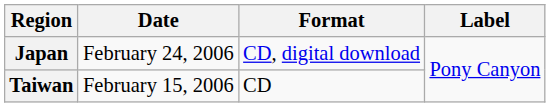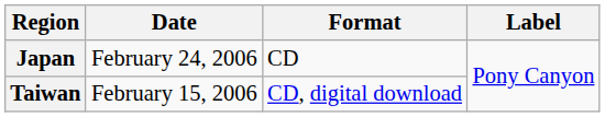 <table class="wikitable plainrowheaders">
 <tr>
 <th scope="col">Region</th>
 <th scope="col">Date</th>
 <th scope="col">Format</th>
 <th scope="col">Label</th>
 </tr>
 <tr>
 <th scope="row">Japan</th>
 <td>February 24, 2006</td>
-<td><a href='#'>CD</a>, <a href='#'>digital download</a></td>
+<td>CD</td>
 <td rowspan="2"><a href='#'>Pony Canyon</a></td>
 </tr>
 <tr>
 <th scope="row">Taiwan</th>
 <td>February 15, 2006</td>
-<td>CD</td>
+<td><a href='#'>CD</a>, <a href='#'>digital download</a></td>
 </tr>
 </table>
